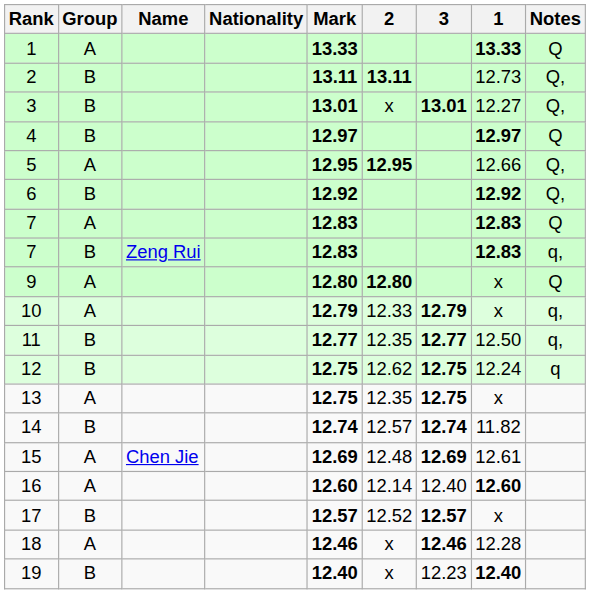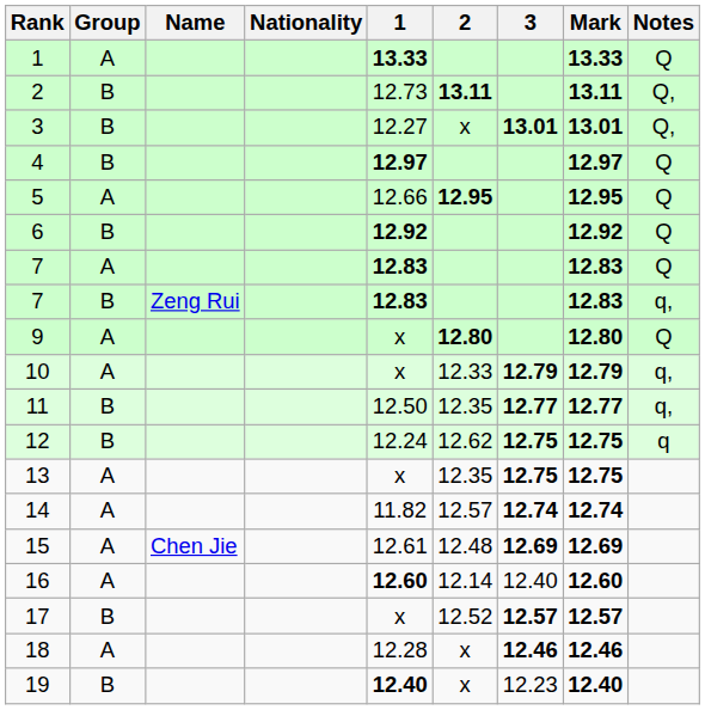 <table class="wikitable sortable" style="text-align:center">
 <tr>
 <th>Rank</th>
 <th>Group</th>
 <th>Name</th>
 <th>Nationality</th>
-<th>Mark</th>
+<th>1</th>
 <th>2</th>
 <th>3</th>
-<th>1</th>
+<th>Mark</th>
 <th>Notes</th>
 </tr>
 <tr bgcolor=ccffcc>
 <td>1</td>
 <td>A</td>
 <td align=left></td>
 <td align=left></td>
 <td><strong>13.33</strong></td>
 <td></td>
 <td></td>
 <td><strong>13.33</strong></td>
 <td>Q</td>
 </tr>
 <tr bgcolor=ccffcc>
 <td>2</td>
 <td>B</td>
 <td align=left></td>
 <td align=left></td>
-<td><strong>13.11</strong></td>
+<td>12.73</td>
 <td><strong>13.11</strong></td>
 <td></td>
-<td>12.73</td>
+<td><strong>13.11</strong></td>
 <td>Q, </td>
 </tr>
 <tr bgcolor=ccffcc>
 <td>3</td>
 <td>B</td>
 <td align=left></td>
 <td align=left></td>
-<td><strong>13.01</strong></td>
+<td>12.27</td>
 <td>x</td>
 <td><strong>13.01</strong></td>
-<td>12.27</td>
+<td><strong>13.01</strong></td>
 <td>Q, </td>
 </tr>
 <tr bgcolor=ccffcc>
 <td>4</td>
 <td>B</td>
 <td align=left></td>
 <td align=left></td>
 <td><strong>12.97</strong></td>
 <td></td>
 <td></td>
 <td><strong>12.97</strong></td>
 <td>Q</td>
 </tr>
 <tr bgcolor=ccffcc>
 <td>5</td>
 <td>A</td>
 <td align=left></td>
 <td align=left></td>
-<td><strong>12.95</strong></td>
+<td>12.66</td>
 <td><strong>12.95</strong></td>
 <td></td>
-<td>12.66</td>
-<td>Q, </td>
+<td><strong>12.95</strong></td>
+<td>Q</td>
 </tr>
 <tr bgcolor=ccffcc>
 <td>6</td>
 <td>B</td>
 <td align=left></td>
 <td align=left></td>
 <td><strong>12.92</strong></td>
 <td></td>
 <td></td>
 <td><strong>12.92</strong></td>
-<td>Q, </td>
+<td>Q</td>
 </tr>
 <tr bgcolor=ccffcc>
 <td>7</td>
 <td>A</td>
 <td align=left></td>
 <td align=left></td>
 <td><strong>12.83</strong></td>
 <td></td>
 <td></td>
 <td><strong>12.83</strong></td>
 <td>Q</td>
 </tr>
 <tr bgcolor=ccffcc>
 <td>7</td>
 <td>B</td>
 <td align=left><a href='#'>Zeng Rui</a></td>
 <td align=left></td>
 <td><strong>12.83</strong></td>
 <td></td>
 <td></td>
 <td><strong>12.83</strong></td>
 <td>q, </td>
 </tr>
 <tr bgcolor=ccffcc>
 <td>9</td>
 <td>A</td>
 <td align=left></td>
 <td align=left></td>
-<td><strong>12.80</strong></td>
+<td>x</td>
 <td><strong>12.80</strong></td>
 <td></td>
-<td>x</td>
+<td><strong>12.80</strong></td>
 <td>Q</td>
 </tr>
 <tr bgcolor=ddffdd>
 <td>10</td>
 <td>A</td>
 <td align=left></td>
 <td align=left></td>
-<td><strong>12.79</strong></td>
+<td>x</td>
 <td>12.33</td>
 <td><strong>12.79</strong></td>
-<td>x</td>
+<td><strong>12.79</strong></td>
 <td>q, </td>
 </tr>
 <tr bgcolor=ddffdd>
 <td>11</td>
 <td>B</td>
 <td align=left></td>
 <td align=left></td>
-<td><strong>12.77</strong></td>
+<td>12.50</td>
 <td>12.35</td>
 <td><strong>12.77</strong></td>
-<td>12.50</td>
+<td><strong>12.77</strong></td>
 <td>q, </td>
 </tr>
 <tr bgcolor=ddffdd>
 <td>12</td>
 <td>B</td>
 <td align=left></td>
 <td align=left></td>
-<td><strong>12.75</strong></td>
+<td>12.24</td>
 <td>12.62</td>
 <td><strong>12.75</strong></td>
-<td>12.24</td>
+<td><strong>12.75</strong></td>
 <td>q</td>
 </tr>
 <tr>
 <td>13</td>
 <td>A</td>
 <td align=left></td>
 <td align=left></td>
-<td><strong>12.75</strong></td>
+<td>x</td>
 <td>12.35</td>
 <td><strong>12.75</strong></td>
-<td>x</td>
+<td><strong>12.75</strong></td>
 <td></td>
 </tr>
 <tr>
 <td>14</td>
-<td>B</td>
+<td>A</td>
 <td align=left></td>
 <td align=left></td>
-<td><strong>12.74</strong></td>
+<td>11.82</td>
 <td>12.57</td>
 <td><strong>12.74</strong></td>
-<td>11.82</td>
+<td><strong>12.74</strong></td>
 <td></td>
 </tr>
 <tr>
 <td>15</td>
 <td>A</td>
 <td align=left><a href='#'>Chen Jie</a></td>
 <td align=left></td>
-<td><strong>12.69</strong></td>
+<td>12.61</td>
 <td>12.48</td>
 <td><strong>12.69</strong></td>
-<td>12.61</td>
+<td><strong>12.69</strong></td>
 <td></td>
 </tr>
 <tr>
 <td>16</td>
 <td>A</td>
 <td align=left></td>
 <td align=left></td>
 <td><strong>12.60</strong></td>
 <td>12.14</td>
 <td>12.40</td>
 <td><strong>12.60</strong></td>
 <td></td>
 </tr>
 <tr>
 <td>17</td>
 <td>B</td>
 <td align=left></td>
 <td align=left></td>
-<td><strong>12.57</strong></td>
+<td>x</td>
 <td>12.52</td>
 <td><strong>12.57</strong></td>
-<td>x</td>
+<td><strong>12.57</strong></td>
 <td></td>
 </tr>
 <tr>
 <td>18</td>
 <td>A</td>
 <td align=left></td>
 <td align=left></td>
-<td><strong>12.46</strong></td>
+<td>12.28</td>
 <td>x</td>
 <td><strong>12.46</strong></td>
-<td>12.28</td>
+<td><strong>12.46</strong></td>
 <td></td>
 </tr>
 <tr>
 <td>19</td>
 <td>B</td>
 <td align=left></td>
 <td align=left></td>
 <td><strong>12.40</strong></td>
 <td>x</td>
 <td>12.23</td>
 <td><strong>12.40</strong></td>
 <td></td>
 </tr>
 </table>
